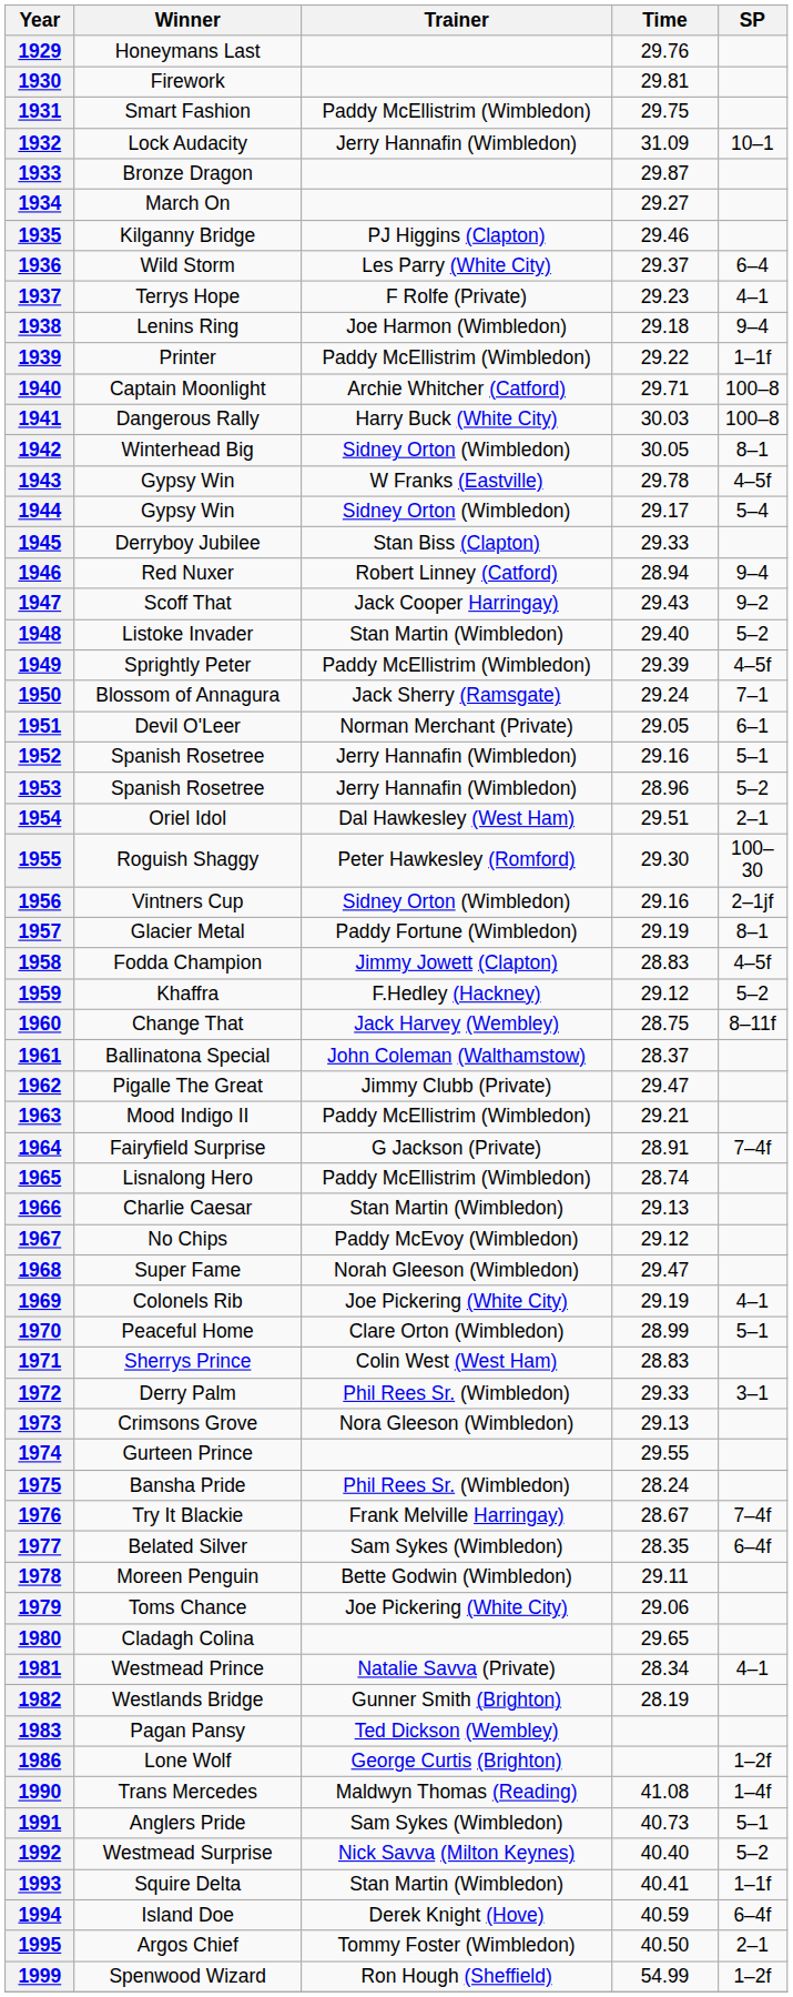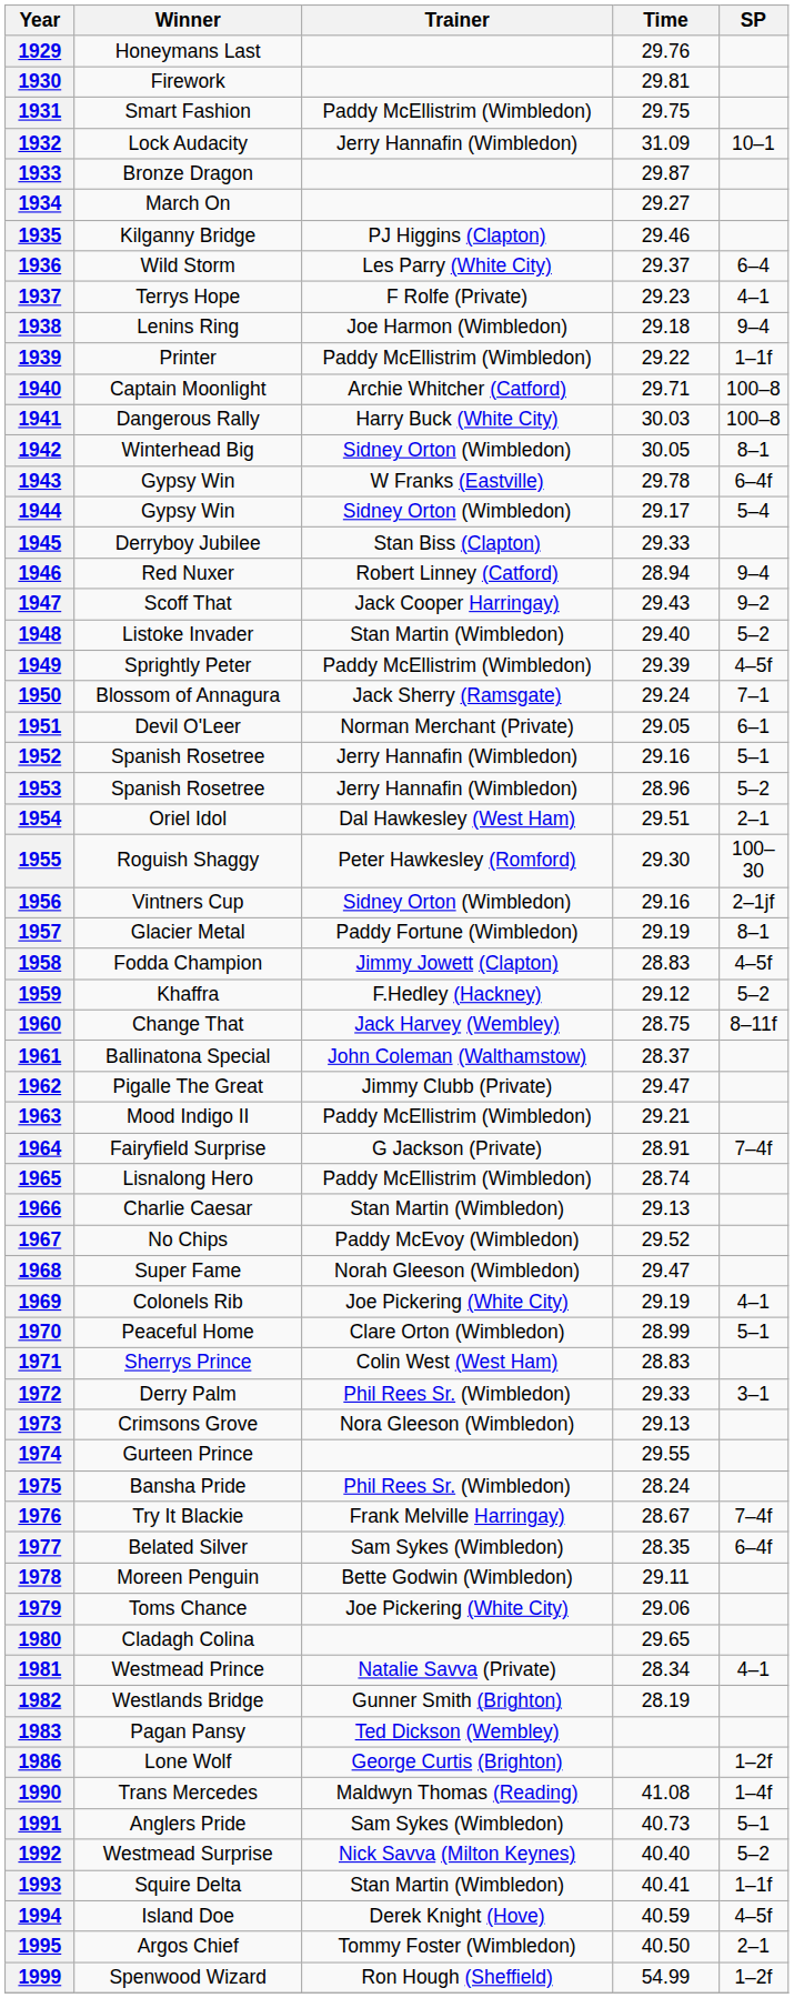 <table class="wikitable collapsible collapsed" style="text-align:center">
 <tr>
 <th width=50>Year</th>
 <th width=180>Winner</th>
 <th width=250>Trainer</th>
 <th width=80>Time</th>
 <th width=50>SP</th>
 </tr>
 <tr>
 <th><a href='#'>1929</a></th>
 <td>Honeymans Last</td>
 <td></td>
 <td>29.76</td>
 <td></td>
 </tr>
 <tr>
 <th><a href='#'>1930</a></th>
 <td>Firework</td>
 <td></td>
 <td>29.81</td>
 <td></td>
 </tr>
 <tr>
 <th><a href='#'>1931</a></th>
 <td>Smart Fashion</td>
 <td>Paddy McEllistrim (Wimbledon)</td>
 <td>29.75</td>
 <td></td>
 </tr>
 <tr>
 <th><a href='#'>1932</a></th>
 <td>Lock Audacity</td>
 <td>Jerry Hannafin (Wimbledon)</td>
 <td>31.09</td>
 <td>10–1</td>
 </tr>
 <tr>
 <th><a href='#'>1933</a></th>
 <td>Bronze Dragon</td>
 <td></td>
 <td>29.87</td>
 <td></td>
 </tr>
 <tr>
 <th><a href='#'>1934</a></th>
 <td>March On</td>
 <td></td>
 <td>29.27</td>
 <td></td>
 </tr>
 <tr>
 <th><a href='#'>1935</a></th>
 <td>Kilganny Bridge</td>
 <td>PJ Higgins <a href='#'>(Clapton)</a></td>
 <td>29.46</td>
 <td></td>
 </tr>
 <tr>
 <th><a href='#'>1936</a></th>
 <td>Wild Storm</td>
 <td>Les Parry <a href='#'>(White City)</a></td>
 <td>29.37</td>
 <td>6–4</td>
 </tr>
 <tr>
 <th><a href='#'>1937</a></th>
 <td>Terrys Hope</td>
 <td>F Rolfe (Private)</td>
 <td>29.23</td>
 <td>4–1</td>
 </tr>
 <tr>
 <th><a href='#'>1938</a></th>
 <td>Lenins Ring</td>
 <td>Joe Harmon (Wimbledon)</td>
 <td>29.18</td>
 <td>9–4</td>
 </tr>
 <tr>
 <th><a href='#'>1939</a></th>
 <td>Printer</td>
 <td>Paddy McEllistrim (Wimbledon)</td>
 <td>29.22</td>
 <td>1–1f</td>
 </tr>
 <tr>
 <th><a href='#'>1940</a></th>
 <td>Captain Moonlight</td>
 <td>Archie Whitcher <a href='#'>(Catford)</a></td>
 <td>29.71</td>
 <td>100–8</td>
 </tr>
 <tr>
 <th><a href='#'>1941</a></th>
 <td>Dangerous Rally</td>
 <td>Harry Buck <a href='#'>(White City)</a></td>
 <td>30.03</td>
 <td>100–8</td>
 </tr>
 <tr>
 <th><a href='#'>1942</a></th>
 <td>Winterhead Big</td>
 <td><a href='#'>Sidney Orton</a> (Wimbledon)</td>
 <td>30.05</td>
 <td>8–1</td>
 </tr>
 <tr>
 <th><a href='#'>1943</a></th>
 <td>Gypsy Win</td>
 <td>W Franks <a href='#'>(Eastville)</a></td>
 <td>29.78</td>
-<td>4–5f</td>
+<td>6–4f</td>
 </tr>
 <tr>
 <th><a href='#'>1944</a></th>
 <td>Gypsy Win</td>
 <td><a href='#'>Sidney Orton</a> (Wimbledon)</td>
 <td>29.17</td>
 <td>5–4</td>
 </tr>
 <tr>
 <th><a href='#'>1945</a></th>
 <td>Derryboy Jubilee</td>
 <td>Stan Biss <a href='#'>(Clapton)</a></td>
 <td>29.33</td>
 <td></td>
 </tr>
 <tr>
 <th><a href='#'>1946</a></th>
 <td>Red Nuxer</td>
 <td>Robert Linney <a href='#'>(Catford)</a></td>
 <td>28.94</td>
 <td>9–4</td>
 </tr>
 <tr>
 <th><a href='#'>1947</a></th>
 <td>Scoff That</td>
 <td>Jack Cooper <a href='#'>Harringay)</a></td>
 <td>29.43</td>
 <td>9–2</td>
 </tr>
 <tr>
 <th><a href='#'>1948</a></th>
 <td>Listoke Invader</td>
 <td>Stan Martin (Wimbledon)</td>
 <td>29.40</td>
 <td>5–2</td>
 </tr>
 <tr>
 <th><a href='#'>1949</a></th>
 <td>Sprightly Peter</td>
 <td>Paddy McEllistrim (Wimbledon)</td>
 <td>29.39</td>
 <td>4–5f</td>
 </tr>
 <tr>
 <th><a href='#'>1950</a></th>
 <td>Blossom of Annagura</td>
 <td>Jack Sherry <a href='#'>(Ramsgate)</a></td>
 <td>29.24</td>
 <td>7–1</td>
 </tr>
 <tr>
 <th><a href='#'>1951</a></th>
 <td>Devil O'Leer</td>
 <td>Norman Merchant (Private)</td>
 <td>29.05</td>
 <td>6–1</td>
 </tr>
 <tr>
 <th><a href='#'>1952</a></th>
 <td>Spanish Rosetree</td>
 <td>Jerry Hannafin (Wimbledon)</td>
 <td>29.16</td>
 <td>5–1</td>
 </tr>
 <tr>
 <th><a href='#'>1953</a></th>
 <td>Spanish Rosetree</td>
 <td>Jerry Hannafin (Wimbledon)</td>
 <td>28.96</td>
 <td>5–2</td>
 </tr>
 <tr>
 <th><a href='#'>1954</a></th>
 <td>Oriel Idol</td>
 <td>Dal Hawkesley <a href='#'>(West Ham)</a></td>
 <td>29.51</td>
 <td>2–1</td>
 </tr>
 <tr>
 <th><a href='#'>1955</a></th>
 <td>Roguish Shaggy</td>
 <td>Peter Hawkesley <a href='#'>(Romford)</a></td>
 <td>29.30</td>
 <td>100–30</td>
 </tr>
 <tr>
 <th><a href='#'>1956</a></th>
 <td>Vintners Cup</td>
 <td><a href='#'>Sidney Orton</a> (Wimbledon)</td>
 <td>29.16</td>
 <td>2–1jf</td>
 </tr>
 <tr>
 <th><a href='#'>1957</a></th>
 <td>Glacier Metal</td>
 <td>Paddy Fortune (Wimbledon)</td>
 <td>29.19</td>
 <td>8–1</td>
 </tr>
 <tr>
 <th><a href='#'>1958</a></th>
 <td>Fodda Champion</td>
 <td><a href='#'>Jimmy Jowett</a> <a href='#'>(Clapton)</a></td>
 <td>28.83</td>
 <td>4–5f</td>
 </tr>
 <tr>
 <th><a href='#'>1959</a></th>
 <td>Khaffra</td>
 <td>F.Hedley <a href='#'>(Hackney)</a></td>
 <td>29.12</td>
 <td>5–2</td>
 </tr>
 <tr>
 <th><a href='#'>1960</a></th>
 <td>Change That</td>
 <td><a href='#'>Jack Harvey</a> <a href='#'>(Wembley)</a></td>
 <td>28.75</td>
 <td>8–11f</td>
 </tr>
 <tr>
 <th><a href='#'>1961</a></th>
 <td>Ballinatona Special</td>
 <td><a href='#'>John Coleman</a> <a href='#'>(Walthamstow)</a></td>
 <td>28.37</td>
 <td></td>
 </tr>
 <tr>
 <th><a href='#'>1962</a></th>
 <td>Pigalle The Great</td>
 <td>Jimmy Clubb (Private)</td>
 <td>29.47</td>
 <td></td>
 </tr>
 <tr>
 <th><a href='#'>1963</a></th>
 <td>Mood Indigo II</td>
 <td>Paddy McEllistrim (Wimbledon)</td>
 <td>29.21</td>
 <td></td>
 </tr>
 <tr>
 <th><a href='#'>1964</a></th>
 <td>Fairyfield Surprise</td>
 <td>G Jackson (Private)</td>
 <td>28.91</td>
 <td>7–4f</td>
 </tr>
 <tr>
 <th><a href='#'>1965</a></th>
 <td>Lisnalong Hero</td>
 <td>Paddy McEllistrim (Wimbledon)</td>
 <td>28.74</td>
 <td></td>
 </tr>
 <tr>
 <th><a href='#'>1966</a></th>
 <td>Charlie Caesar</td>
 <td>Stan Martin (Wimbledon)</td>
 <td>29.13</td>
 <td></td>
 </tr>
 <tr>
 <th><a href='#'>1967</a></th>
 <td>No Chips</td>
 <td>Paddy McEvoy (Wimbledon)</td>
-<td>29.12</td>
+<td>29.52</td>
 <td></td>
 </tr>
 <tr>
 <th><a href='#'>1968</a></th>
 <td>Super Fame</td>
 <td>Norah Gleeson (Wimbledon)</td>
 <td>29.47</td>
 <td></td>
 </tr>
 <tr>
 <th><a href='#'>1969</a></th>
 <td>Colonels Rib</td>
 <td>Joe Pickering <a href='#'>(White City)</a></td>
 <td>29.19</td>
 <td>4–1</td>
 </tr>
 <tr>
 <th><a href='#'>1970</a></th>
 <td>Peaceful Home</td>
 <td>Clare Orton (Wimbledon)</td>
 <td>28.99</td>
 <td>5–1</td>
 </tr>
 <tr>
 <th><a href='#'>1971</a></th>
 <td><a href='#'>Sherrys Prince</a></td>
 <td>Colin West <a href='#'>(West Ham)</a></td>
 <td>28.83</td>
 <td></td>
 </tr>
 <tr>
 <th><a href='#'>1972</a></th>
 <td>Derry Palm</td>
 <td><a href='#'>Phil Rees Sr.</a> (Wimbledon)</td>
 <td>29.33</td>
 <td>3–1</td>
 </tr>
 <tr>
 <th><a href='#'>1973</a></th>
 <td>Crimsons Grove</td>
 <td>Nora Gleeson (Wimbledon)</td>
 <td>29.13</td>
 <td></td>
 </tr>
 <tr>
 <th><a href='#'>1974</a></th>
 <td>Gurteen Prince</td>
 <td></td>
 <td>29.55</td>
 <td></td>
 </tr>
 <tr>
 <th><a href='#'>1975</a></th>
 <td>Bansha Pride</td>
 <td><a href='#'>Phil Rees Sr.</a> (Wimbledon)</td>
 <td>28.24</td>
 <td></td>
 </tr>
 <tr>
 <th><a href='#'>1976</a></th>
 <td>Try It Blackie</td>
 <td>Frank Melville <a href='#'>Harringay)</a></td>
 <td>28.67</td>
 <td>7–4f</td>
 </tr>
 <tr>
 <th><a href='#'>1977</a></th>
 <td>Belated Silver</td>
 <td>Sam Sykes (Wimbledon)</td>
 <td>28.35</td>
 <td>6–4f</td>
 </tr>
 <tr>
 <th><a href='#'>1978</a></th>
 <td>Moreen Penguin</td>
 <td>Bette Godwin (Wimbledon)</td>
 <td>29.11</td>
 <td></td>
 </tr>
 <tr>
 <th><a href='#'>1979</a></th>
 <td>Toms Chance</td>
 <td>Joe Pickering <a href='#'>(White City)</a></td>
 <td>29.06</td>
 <td></td>
 </tr>
 <tr>
 <th><a href='#'>1980</a></th>
 <td>Cladagh Colina</td>
 <td></td>
 <td>29.65</td>
 <td></td>
 </tr>
 <tr>
 <th><a href='#'>1981</a></th>
 <td>Westmead Prince</td>
 <td><a href='#'>Natalie Savva</a> (Private)</td>
 <td>28.34</td>
 <td>4–1</td>
 </tr>
 <tr>
 <th><a href='#'>1982</a></th>
 <td>Westlands Bridge</td>
 <td>Gunner Smith <a href='#'>(Brighton)</a></td>
 <td>28.19</td>
 <td></td>
 </tr>
 <tr>
 <th><a href='#'>1983</a></th>
 <td>Pagan Pansy</td>
 <td><a href='#'>Ted Dickson</a> <a href='#'>(Wembley)</a></td>
 <td></td>
 <td></td>
 </tr>
 <tr>
 <th><a href='#'>1986</a></th>
 <td>Lone Wolf</td>
 <td><a href='#'>George Curtis</a> <a href='#'>(Brighton)</a></td>
 <td></td>
 <td>1–2f</td>
 </tr>
 <tr>
 <th><a href='#'>1990</a></th>
 <td>Trans Mercedes</td>
 <td>Maldwyn Thomas <a href='#'>(Reading)</a></td>
 <td>41.08</td>
 <td>1–4f</td>
 </tr>
 <tr>
 <th><a href='#'>1991</a></th>
 <td>Anglers Pride</td>
 <td>Sam Sykes (Wimbledon)</td>
 <td>40.73</td>
 <td>5–1</td>
 </tr>
 <tr>
 <th><a href='#'>1992</a></th>
 <td>Westmead Surprise</td>
 <td><a href='#'>Nick Savva</a> <a href='#'>(Milton Keynes)</a></td>
 <td>40.40</td>
 <td>5–2</td>
 </tr>
 <tr>
 <th><a href='#'>1993</a></th>
 <td>Squire Delta</td>
 <td>Stan Martin (Wimbledon)</td>
 <td>40.41</td>
 <td>1–1f</td>
 </tr>
 <tr>
 <th><a href='#'>1994</a></th>
 <td>Island Doe</td>
 <td>Derek Knight <a href='#'>(Hove)</a></td>
 <td>40.59</td>
-<td>6–4f</td>
+<td>4–5f</td>
 </tr>
 <tr>
 <th><a href='#'>1995</a></th>
 <td>Argos Chief</td>
 <td>Tommy Foster (Wimbledon)</td>
 <td>40.50</td>
 <td>2–1</td>
 </tr>
 <tr>
 <th><a href='#'>1999</a></th>
 <td>Spenwood Wizard</td>
 <td>Ron Hough <a href='#'>(Sheffield)</a></td>
 <td>54.99</td>
 <td>1–2f</td>
 </tr>
 <tr>
 </tr>
 </table>
